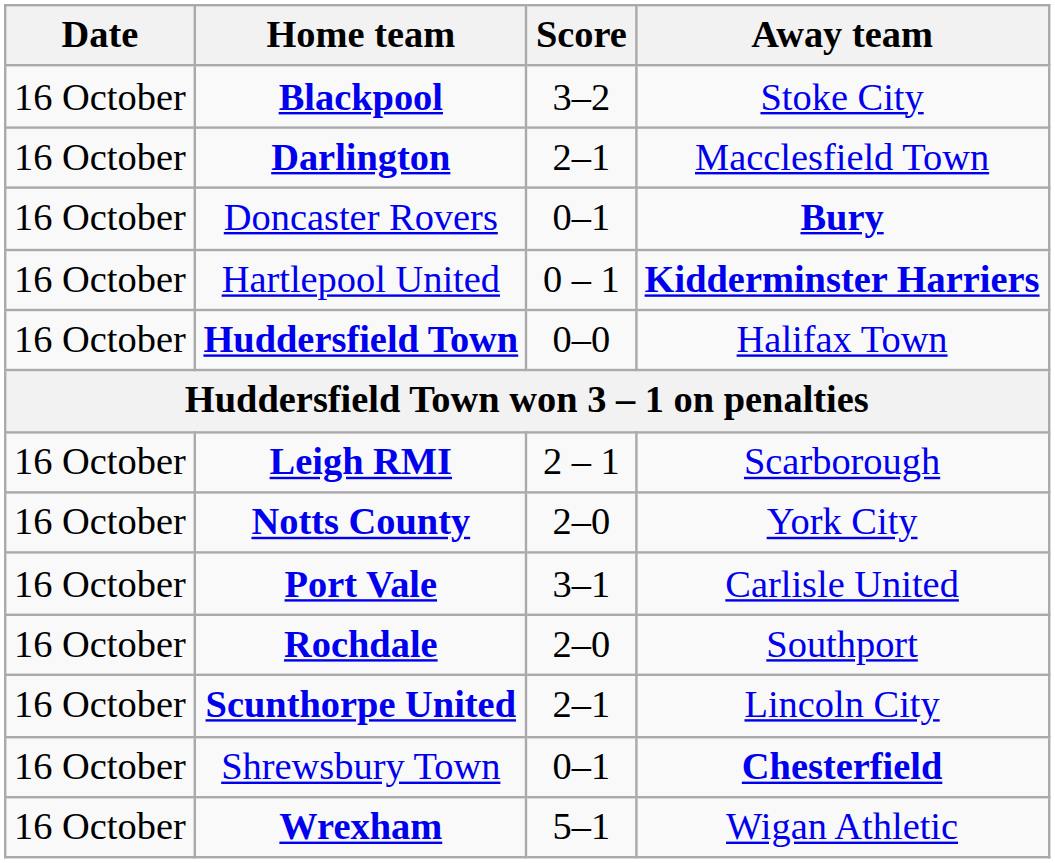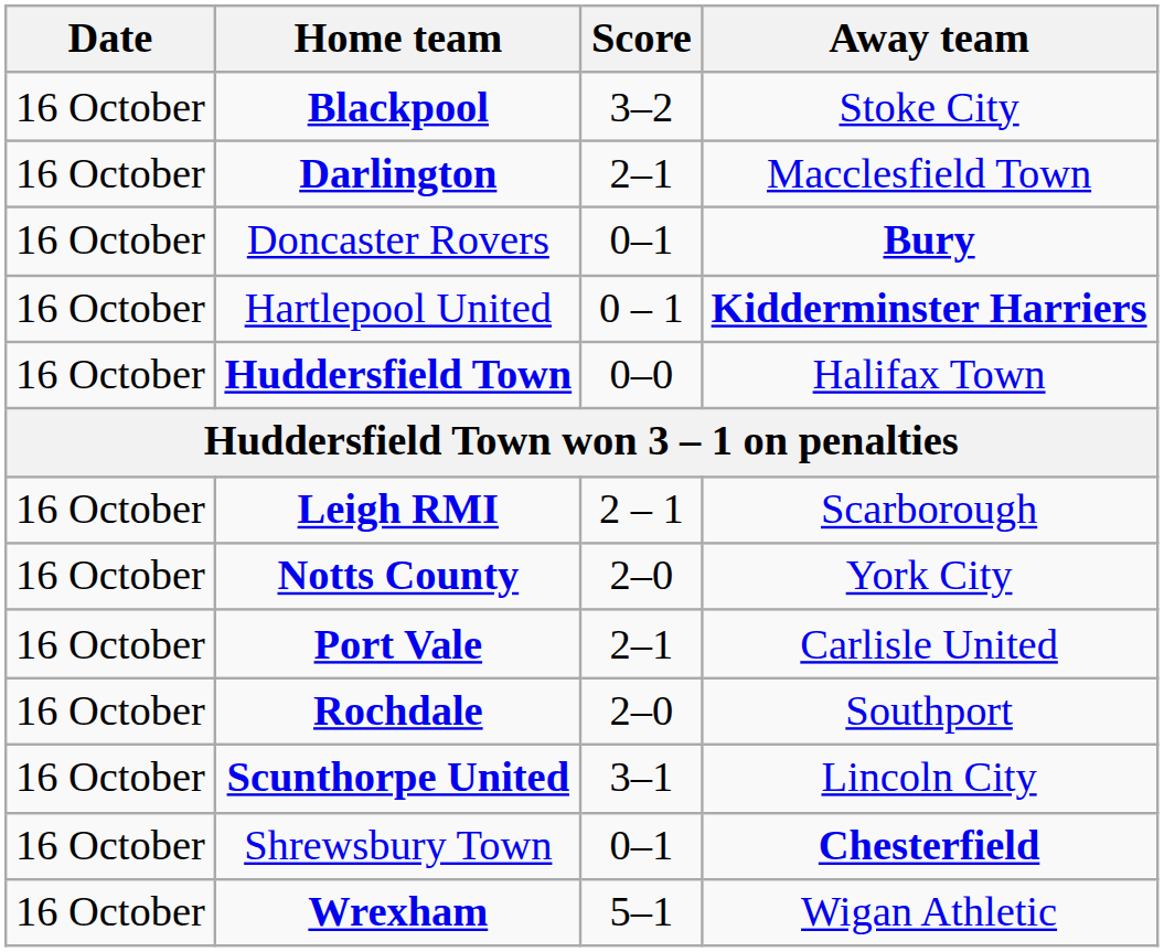 <table class="wikitable" style="text-align: center">
 <tr>
 <th>Date</th>
 <th>Home team</th>
 <th>Score</th>
 <th>Away team</th>
 </tr>
 <tr>
 <td>16 October</td>
 <td><strong><a href='#'>Blackpool</a></strong></td>
 <td>3–2</td>
 <td><a href='#'>Stoke City</a></td>
 </tr>
 <tr>
 <td>16 October</td>
 <td><strong><a href='#'>Darlington</a></strong></td>
 <td>2–1</td>
 <td><a href='#'>Macclesfield Town</a></td>
 </tr>
 <tr>
 <td>16 October</td>
 <td><a href='#'>Doncaster Rovers</a></td>
 <td>0–1</td>
 <td><strong><a href='#'>Bury</a></strong></td>
 </tr>
 <tr>
 <td>16 October</td>
 <td><a href='#'>Hartlepool United</a></td>
 <td>0 – 1</td>
 <td><strong><a href='#'>Kidderminster Harriers</a></strong></td>
 </tr>
 <tr>
 <td>16 October</td>
 <td><strong><a href='#'>Huddersfield Town</a></strong></td>
 <td>0–0</td>
 <td><a href='#'>Halifax Town</a></td>
 </tr>
 <tr>
 <th colspan="5">Huddersfield Town won 3 – 1 on penalties</th>
 </tr>
 <tr>
 <td>16 October</td>
 <td><strong><a href='#'>Leigh RMI</a></strong></td>
 <td>2 – 1</td>
 <td><a href='#'>Scarborough</a></td>
 </tr>
 <tr>
 <td>16 October</td>
 <td><strong><a href='#'>Notts County</a></strong></td>
 <td>2–0</td>
 <td><a href='#'>York City</a></td>
 </tr>
 <tr>
 <td>16 October</td>
 <td><strong><a href='#'>Port Vale</a></strong></td>
-<td>3–1</td>
+<td>2–1</td>
 <td><a href='#'>Carlisle United</a></td>
 </tr>
 <tr>
 <td>16 October</td>
 <td><strong><a href='#'>Rochdale</a></strong></td>
 <td>2–0</td>
 <td><a href='#'>Southport</a></td>
 </tr>
 <tr>
 <td>16 October</td>
 <td><strong><a href='#'>Scunthorpe United</a></strong></td>
-<td>2–1</td>
+<td>3–1</td>
 <td><a href='#'>Lincoln City</a></td>
 </tr>
 <tr>
 <td>16 October</td>
 <td><a href='#'>Shrewsbury Town</a></td>
 <td>0–1</td>
 <td><strong><a href='#'>Chesterfield</a></strong></td>
 </tr>
 <tr>
 <td>16 October</td>
 <td><strong><a href='#'>Wrexham</a></strong></td>
 <td>5–1</td>
 <td><a href='#'>Wigan Athletic</a></td>
 </tr>
 </table>
